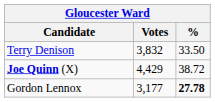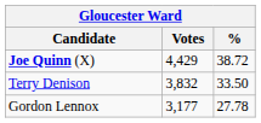 <table class="wikitable">
 <tr>
 <th colspan="3"><a href='#'>Gloucester Ward</a></th>
 </tr>
 <tr>
 <th style="width: 170px">Candidate</th>
 <th style="width: 50px">Votes</th>
 <th style="width: 40px">%</th>
 </tr>
 <tr>
+<td><strong><a href='#'>Joe Quinn</a></strong> (X)</td>
+<td>4,429</td>
+<td>38.72</td>
+</tr>
+<tr>
 <td><a href='#'>Terry Denison</a></td>
 <td>3,832</td>
 <td>33.50</td>
 </tr>
 <tr>
-<td><strong><a href='#'>Joe Quinn</a></strong> (X)</td>
-<td>4,429</td>
-<td>38.72</td>
-</tr>
-<tr>
 <td>Gordon Lennox</td>
 <td>3,177</td>
-<td><strong>27.78</strong></td>
+<td>27.78</td>
 </tr>
 </table>
